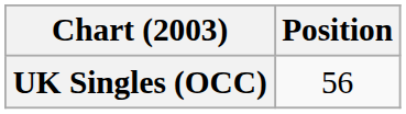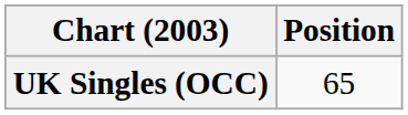 <table class="wikitable plainrowheaders" style="text-align:center">
 <tr>
 <th scope="col">Chart (2003)</th>
 <th scope="col">Position</th>
 </tr>
 <tr>
 <th scope="row">UK Singles (OCC)</th>
-<td>56</td>
+<td>65</td>
 </tr>
 </table>
